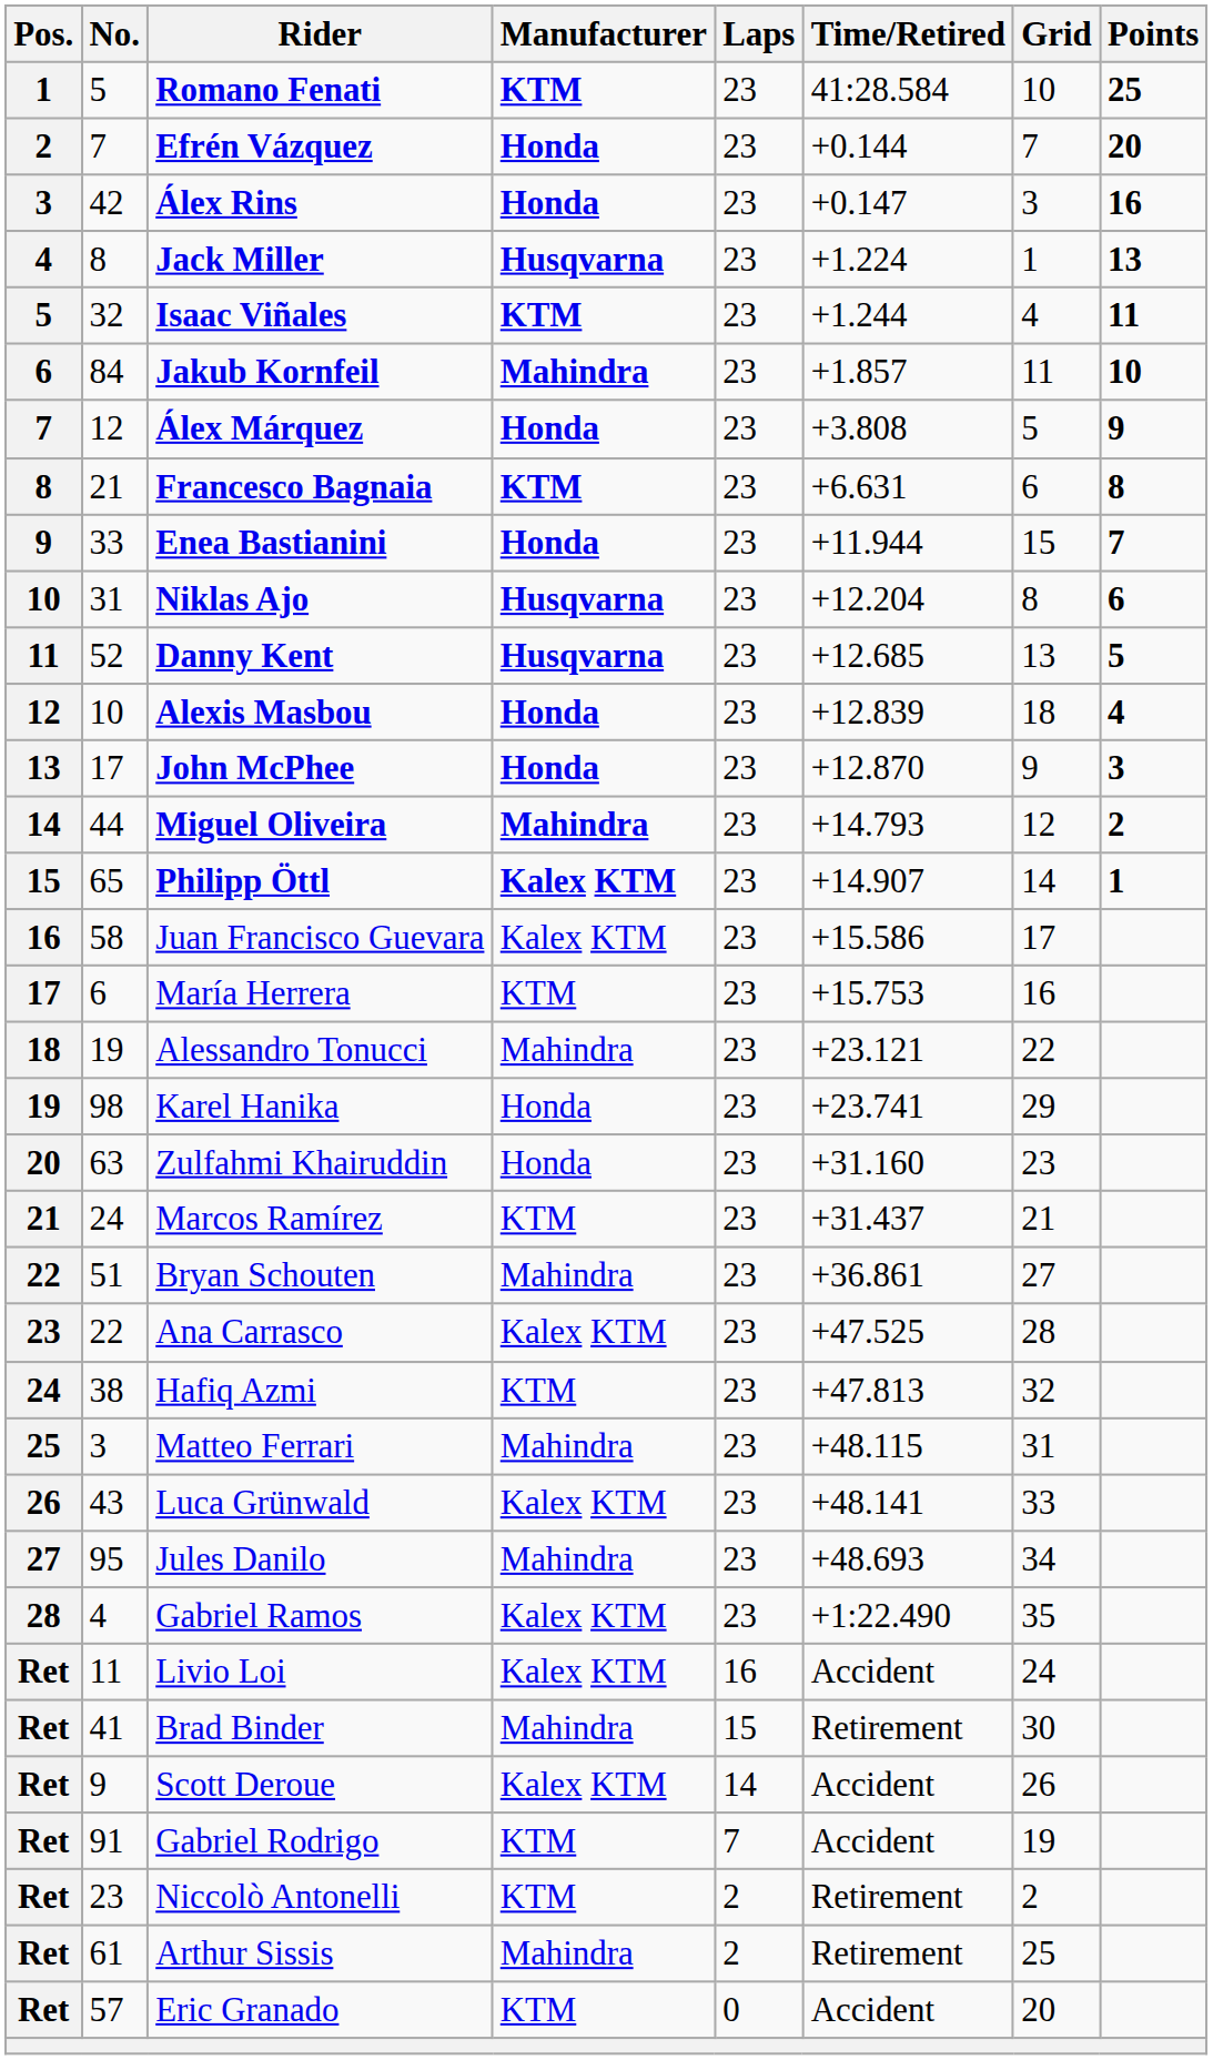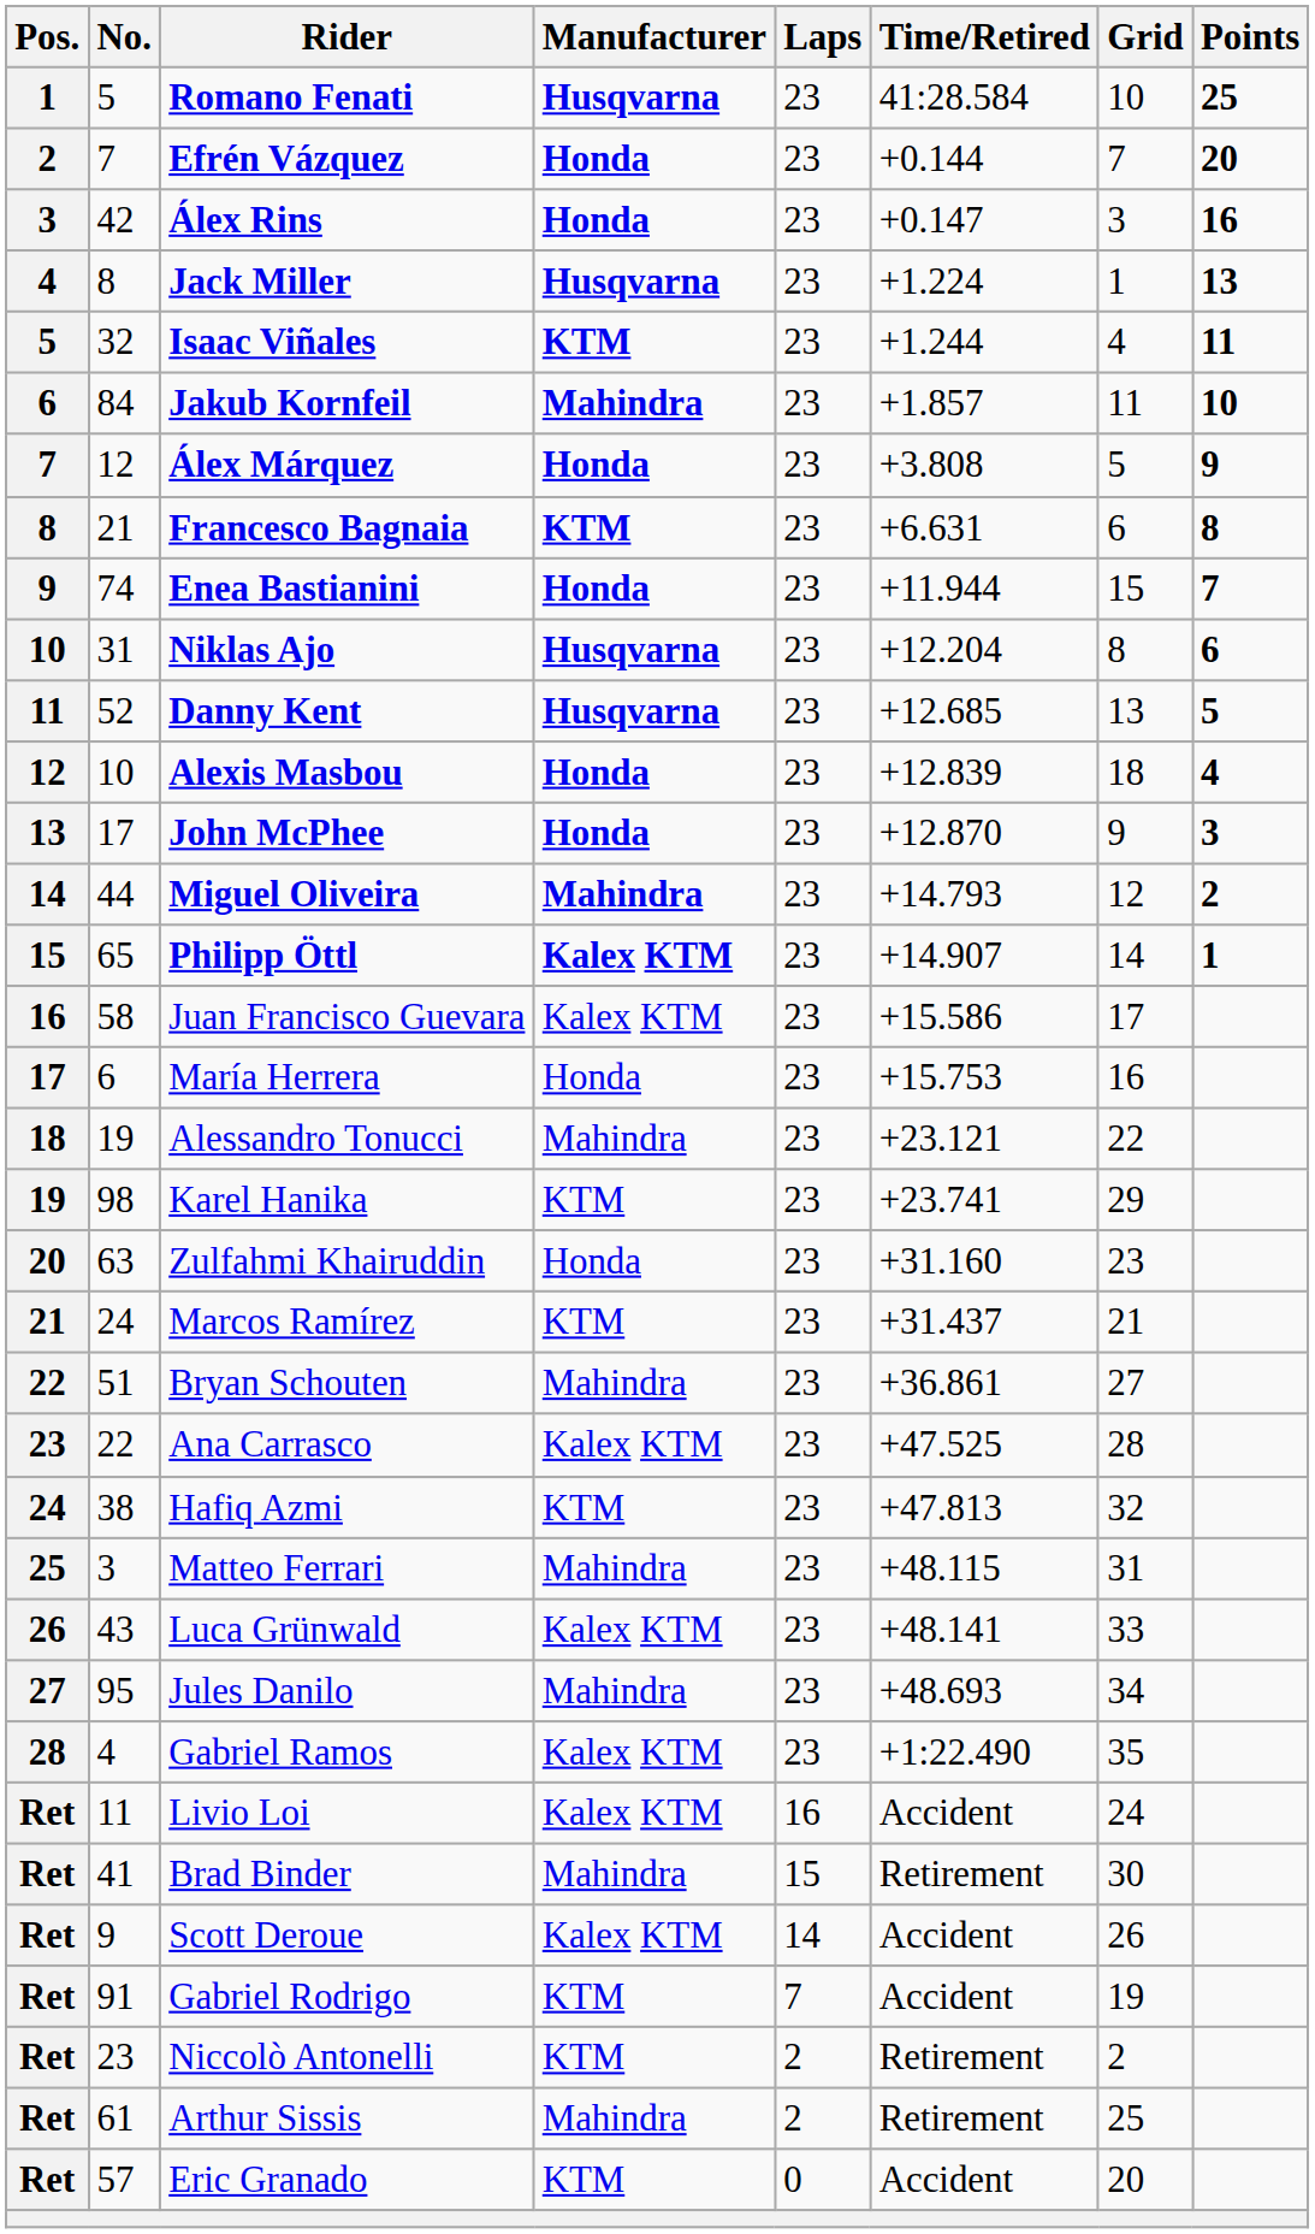 <table class="wikitable" style="font-size: 95%;">
 <tr>
 <th>Pos.</th>
 <th>No.</th>
 <th>Rider</th>
 <th>Manufacturer</th>
 <th>Laps</th>
 <th>Time/Retired</th>
 <th>Grid</th>
 <th>Points</th>
 </tr>
 <tr>
 <th>1</th>
 <td>5</td>
 <td> <strong><a href='#'>Romano Fenati</a></strong></td>
-<td><strong><a href='#'>KTM</a></strong></td>
+<td><strong><a href='#'>Husqvarna</a></strong></td>
 <td>23</td>
 <td>41:28.584</td>
 <td>10</td>
 <td><strong>25</strong></td>
 </tr>
 <tr>
 <th>2</th>
 <td>7</td>
 <td> <strong><a href='#'>Efrén Vázquez</a></strong></td>
 <td><strong><a href='#'>Honda</a></strong></td>
 <td>23</td>
 <td>+0.144</td>
 <td>7</td>
 <td><strong>20</strong></td>
 </tr>
 <tr>
 <th>3</th>
 <td>42</td>
 <td> <strong><a href='#'>Álex Rins</a></strong></td>
 <td><strong><a href='#'>Honda</a></strong></td>
 <td>23</td>
 <td>+0.147</td>
 <td>3</td>
 <td><strong>16</strong></td>
 </tr>
 <tr>
 <th>4</th>
 <td>8</td>
 <td> <strong><a href='#'>Jack Miller</a></strong></td>
 <td><strong><a href='#'>Husqvarna</a></strong></td>
 <td>23</td>
 <td>+1.224</td>
 <td>1</td>
 <td><strong>13</strong></td>
 </tr>
 <tr>
 <th>5</th>
 <td>32</td>
 <td> <strong><a href='#'>Isaac Viñales</a></strong></td>
 <td><strong><a href='#'>KTM</a></strong></td>
 <td>23</td>
 <td>+1.244</td>
 <td>4</td>
 <td><strong>11</strong></td>
 </tr>
 <tr>
 <th>6</th>
 <td>84</td>
 <td> <strong><a href='#'>Jakub Kornfeil</a></strong></td>
 <td><strong><a href='#'>Mahindra</a></strong></td>
 <td>23</td>
 <td>+1.857</td>
 <td>11</td>
 <td><strong>10</strong></td>
 </tr>
 <tr>
 <th>7</th>
 <td>12</td>
 <td> <strong><a href='#'>Álex Márquez</a></strong></td>
 <td><strong><a href='#'>Honda</a></strong></td>
 <td>23</td>
 <td>+3.808</td>
 <td>5</td>
 <td><strong>9</strong></td>
 </tr>
 <tr>
 <th>8</th>
 <td>21</td>
 <td> <strong><a href='#'>Francesco Bagnaia</a></strong></td>
 <td><strong><a href='#'>KTM</a></strong></td>
 <td>23</td>
 <td>+6.631</td>
 <td>6</td>
 <td><strong>8</strong></td>
 </tr>
 <tr>
 <th>9</th>
-<td>33</td>
+<td>74</td>
 <td> <strong><a href='#'>Enea Bastianini</a></strong></td>
 <td><strong><a href='#'>Honda</a></strong></td>
 <td>23</td>
 <td>+11.944</td>
 <td>15</td>
 <td><strong>7</strong></td>
 </tr>
 <tr>
 <th>10</th>
 <td>31</td>
 <td> <strong><a href='#'>Niklas Ajo</a></strong></td>
 <td><strong><a href='#'>Husqvarna</a></strong></td>
 <td>23</td>
 <td>+12.204</td>
 <td>8</td>
 <td><strong>6</strong></td>
 </tr>
 <tr>
 <th>11</th>
 <td>52</td>
 <td> <strong><a href='#'>Danny Kent</a></strong></td>
 <td><strong><a href='#'>Husqvarna</a></strong></td>
 <td>23</td>
 <td>+12.685</td>
 <td>13</td>
 <td><strong>5</strong></td>
 </tr>
 <tr>
 <th>12</th>
 <td>10</td>
 <td> <strong><a href='#'>Alexis Masbou</a></strong></td>
 <td><strong><a href='#'>Honda</a></strong></td>
 <td>23</td>
 <td>+12.839</td>
 <td>18</td>
 <td><strong>4</strong></td>
 </tr>
 <tr>
 <th>13</th>
 <td>17</td>
 <td> <strong><a href='#'>John McPhee</a></strong></td>
 <td><strong><a href='#'>Honda</a></strong></td>
 <td>23</td>
 <td>+12.870</td>
 <td>9</td>
 <td><strong>3</strong></td>
 </tr>
 <tr>
 <th>14</th>
 <td>44</td>
 <td> <strong><a href='#'>Miguel Oliveira</a></strong></td>
 <td><strong><a href='#'>Mahindra</a></strong></td>
 <td>23</td>
 <td>+14.793</td>
 <td>12</td>
 <td><strong>2</strong></td>
 </tr>
 <tr>
 <th>15</th>
 <td>65</td>
 <td> <strong><a href='#'>Philipp Öttl</a></strong></td>
 <td><strong><a href='#'>Kalex</a> <a href='#'>KTM</a></strong></td>
 <td>23</td>
 <td>+14.907</td>
 <td>14</td>
 <td><strong>1</strong></td>
 </tr>
 <tr>
 <th>16</th>
 <td>58</td>
 <td> <a href='#'>Juan Francisco Guevara</a></td>
 <td><a href='#'>Kalex</a> <a href='#'>KTM</a></td>
 <td>23</td>
 <td>+15.586</td>
 <td>17</td>
 <td></td>
 </tr>
 <tr>
 <th>17</th>
 <td>6</td>
 <td> <a href='#'>María Herrera</a></td>
-<td><a href='#'>KTM</a></td>
+<td><a href='#'>Honda</a></td>
 <td>23</td>
 <td>+15.753</td>
 <td>16</td>
 <td></td>
 </tr>
 <tr>
 <th>18</th>
 <td>19</td>
 <td> <a href='#'>Alessandro Tonucci</a></td>
 <td><a href='#'>Mahindra</a></td>
 <td>23</td>
 <td>+23.121</td>
 <td>22</td>
 <td></td>
 </tr>
 <tr>
 <th>19</th>
 <td>98</td>
 <td> <a href='#'>Karel Hanika</a></td>
-<td><a href='#'>Honda</a></td>
+<td><a href='#'>KTM</a></td>
 <td>23</td>
 <td>+23.741</td>
 <td>29</td>
 <td></td>
 </tr>
 <tr>
 <th>20</th>
 <td>63</td>
 <td> <a href='#'>Zulfahmi Khairuddin</a></td>
 <td><a href='#'>Honda</a></td>
 <td>23</td>
 <td>+31.160</td>
 <td>23</td>
 <td></td>
 </tr>
 <tr>
 <th>21</th>
 <td>24</td>
 <td> <a href='#'>Marcos Ramírez</a></td>
 <td><a href='#'>KTM</a></td>
 <td>23</td>
 <td>+31.437</td>
 <td>21</td>
 <td></td>
 </tr>
 <tr>
 <th>22</th>
 <td>51</td>
 <td> <a href='#'>Bryan Schouten</a></td>
 <td><a href='#'>Mahindra</a></td>
 <td>23</td>
 <td>+36.861</td>
 <td>27</td>
 <td></td>
 </tr>
 <tr>
 <th>23</th>
 <td>22</td>
 <td> <a href='#'>Ana Carrasco</a></td>
 <td><a href='#'>Kalex</a> <a href='#'>KTM</a></td>
 <td>23</td>
 <td>+47.525</td>
 <td>28</td>
 <td></td>
 </tr>
 <tr>
 <th>24</th>
 <td>38</td>
 <td> <a href='#'>Hafiq Azmi</a></td>
 <td><a href='#'>KTM</a></td>
 <td>23</td>
 <td>+47.813</td>
 <td>32</td>
 <td></td>
 </tr>
 <tr>
 <th>25</th>
 <td>3</td>
 <td> <a href='#'>Matteo Ferrari</a></td>
 <td><a href='#'>Mahindra</a></td>
 <td>23</td>
 <td>+48.115</td>
 <td>31</td>
 <td></td>
 </tr>
 <tr>
 <th>26</th>
 <td>43</td>
 <td> <a href='#'>Luca Grünwald</a></td>
 <td><a href='#'>Kalex</a> <a href='#'>KTM</a></td>
 <td>23</td>
 <td>+48.141</td>
 <td>33</td>
 <td></td>
 </tr>
 <tr>
 <th>27</th>
 <td>95</td>
 <td> <a href='#'>Jules Danilo</a></td>
 <td><a href='#'>Mahindra</a></td>
 <td>23</td>
 <td>+48.693</td>
 <td>34</td>
 <td></td>
 </tr>
 <tr>
 <th>28</th>
 <td>4</td>
 <td> <a href='#'>Gabriel Ramos</a></td>
 <td><a href='#'>Kalex</a> <a href='#'>KTM</a></td>
 <td>23</td>
 <td>+1:22.490</td>
 <td>35</td>
 <td></td>
 </tr>
 <tr>
 <th>Ret</th>
 <td>11</td>
 <td> <a href='#'>Livio Loi</a></td>
 <td><a href='#'>Kalex</a> <a href='#'>KTM</a></td>
 <td>16</td>
 <td>Accident</td>
 <td>24</td>
 <td></td>
 </tr>
 <tr>
 <th>Ret</th>
 <td>41</td>
 <td> <a href='#'>Brad Binder</a></td>
 <td><a href='#'>Mahindra</a></td>
 <td>15</td>
 <td>Retirement</td>
 <td>30</td>
 <td></td>
 </tr>
 <tr>
 <th>Ret</th>
 <td>9</td>
 <td> <a href='#'>Scott Deroue</a></td>
 <td><a href='#'>Kalex</a> <a href='#'>KTM</a></td>
 <td>14</td>
 <td>Accident</td>
 <td>26</td>
 <td></td>
 </tr>
 <tr>
 <th>Ret</th>
 <td>91</td>
 <td> <a href='#'>Gabriel Rodrigo</a></td>
 <td><a href='#'>KTM</a></td>
 <td>7</td>
 <td>Accident</td>
 <td>19</td>
 <td></td>
 </tr>
 <tr>
 <th>Ret</th>
 <td>23</td>
 <td> <a href='#'>Niccolò Antonelli</a></td>
 <td><a href='#'>KTM</a></td>
 <td>2</td>
 <td>Retirement</td>
 <td>2</td>
 <td></td>
 </tr>
 <tr>
 <th>Ret</th>
 <td>61</td>
 <td> <a href='#'>Arthur Sissis</a></td>
 <td><a href='#'>Mahindra</a></td>
 <td>2</td>
 <td>Retirement</td>
 <td>25</td>
 <td></td>
 </tr>
 <tr>
 <th>Ret</th>
 <td>57</td>
 <td> <a href='#'>Eric Granado</a></td>
 <td><a href='#'>KTM</a></td>
 <td>0</td>
 <td>Accident</td>
 <td>20</td>
 <td></td>
 </tr>
 <tr>
 <th colspan=8></th>
 </tr>
 </table>
